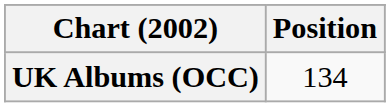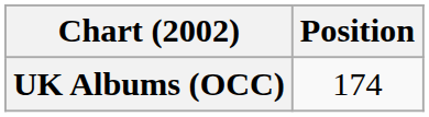 <table class="wikitable plainrowheaders" style="text-align:center">
 <tr>
 <th scope="col">Chart (2002)</th>
 <th scope="col">Position</th>
 </tr>
 <tr>
 <th scope="row">UK Albums (OCC)</th>
-<td>134</td>
+<td>174</td>
 </tr>
 </table>
